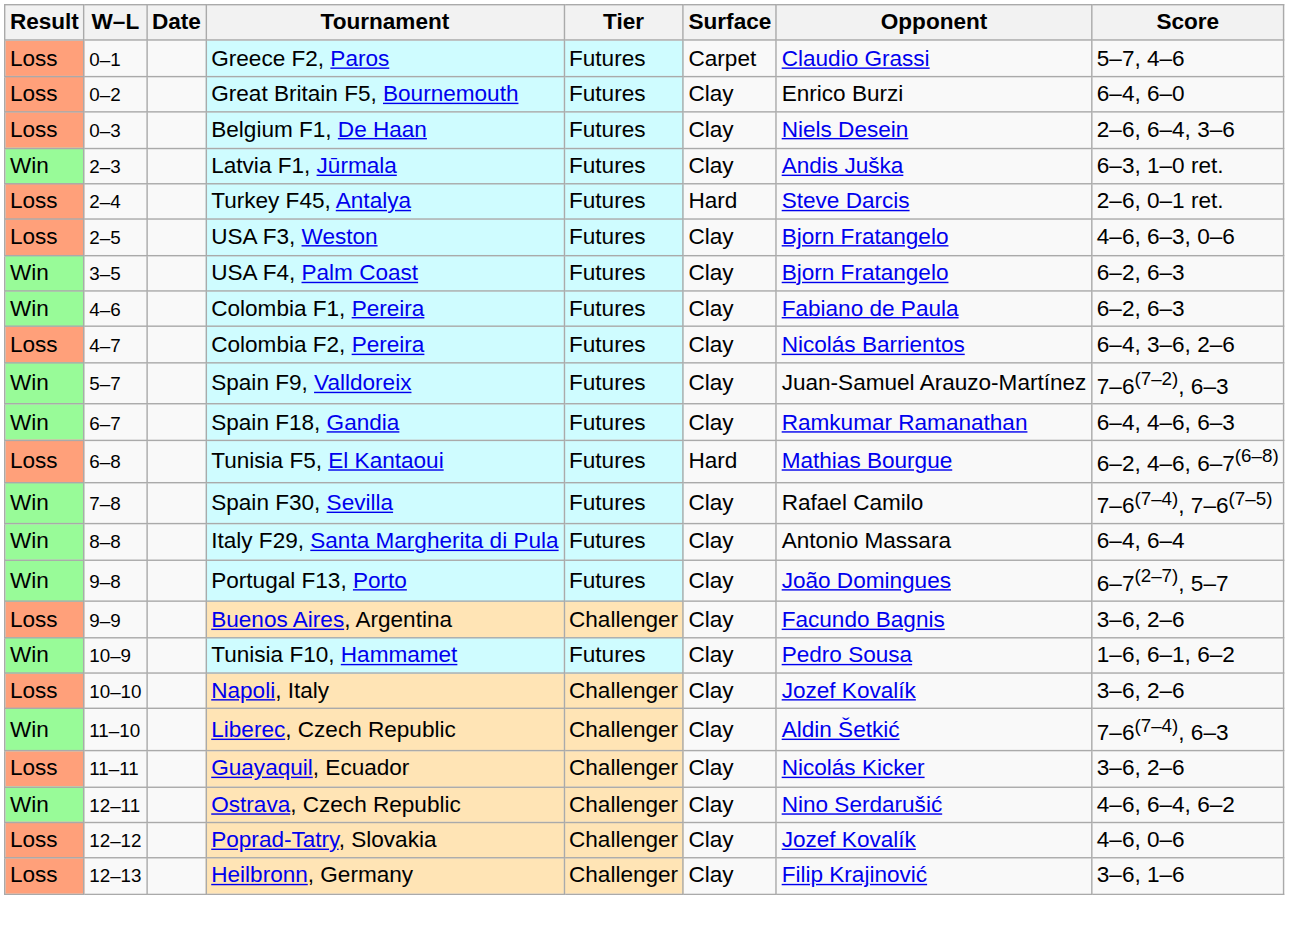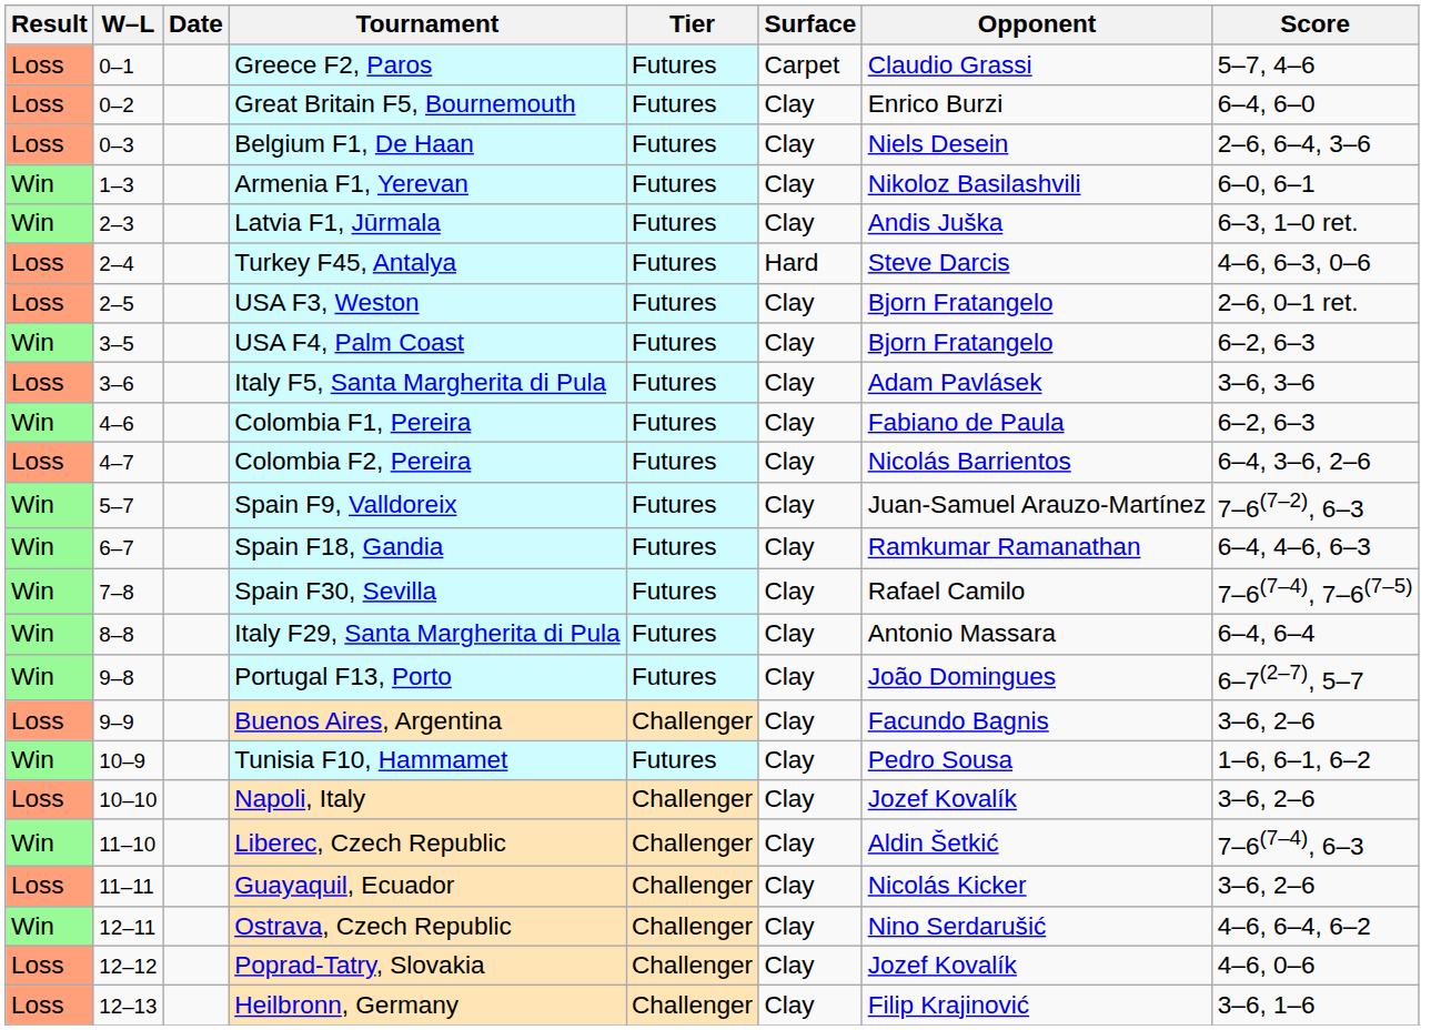 <table class="sortable wikitable">
 <tr>
 <th>Result</th>
 <th class="unsortable">W–L</th>
 <th>Date</th>
 <th>Tournament</th>
 <th>Tier</th>
 <th>Surface</th>
 <th>Opponent</th>
 <th class="unsortable">Score</th>
 </tr>
 <tr>
 <td bgcolor=FFA07A>Loss</td>
 <td><small>0–1</small></td>
 <td></td>
 <td style="background:#cffcff;">Greece F2, <a href='#'>Paros</a></td>
 <td style="background:#cffcff;">Futures</td>
 <td>Carpet</td>
 <td> <a href='#'>Claudio Grassi</a></td>
 <td>5–7, 4–6</td>
 </tr>
 <tr>
 <td bgcolor=FFA07A>Loss</td>
 <td><small>0–2</small></td>
 <td></td>
 <td style="background:#cffcff;">Great Britain F5, <a href='#'>Bournemouth</a></td>
 <td style="background:#cffcff;">Futures</td>
 <td>Clay</td>
 <td> Enrico Burzi</td>
 <td>6–4, 6–0</td>
 </tr>
 <tr>
 <td bgcolor=FFA07A>Loss</td>
 <td><small>0–3</small></td>
 <td></td>
 <td style="background:#cffcff;">Belgium F1, <a href='#'>De Haan</a></td>
 <td style="background:#cffcff;">Futures</td>
 <td>Clay</td>
 <td> <a href='#'>Niels Desein</a></td>
 <td>2–6, 6–4, 3–6</td>
 </tr>
 <tr>
 <td bgcolor=98FB98>Win</td>
+<td><small>1–3</small></td>
+<td></td>
+<td style="background:#cffcff;">Armenia F1, <a href='#'>Yerevan</a></td>
+<td style="background:#cffcff;">Futures</td>
+<td>Clay</td>
+<td> <a href='#'>Nikoloz Basilashvili</a></td>
+<td>6–0, 6–1</td>
+</tr>
+<tr>
+<td bgcolor=98FB98>Win</td>
 <td><small>2–3</small></td>
 <td></td>
 <td style="background:#cffcff;">Latvia F1, <a href='#'>Jūrmala</a></td>
 <td style="background:#cffcff;">Futures</td>
 <td>Clay</td>
 <td> <a href='#'>Andis Juška</a></td>
 <td>6–3, 1–0 ret.</td>
 </tr>
 <tr>
 <td bgcolor=FFA07A>Loss</td>
 <td><small>2–4</small></td>
 <td></td>
 <td style="background:#cffcff;">Turkey F45, <a href='#'>Antalya</a></td>
 <td style="background:#cffcff;">Futures</td>
 <td>Hard</td>
 <td> <a href='#'>Steve Darcis</a></td>
-<td>2–6, 0–1 ret.</td>
+<td>4–6, 6–3, 0–6</td>
 </tr>
 <tr>
 <td bgcolor=FFA07A>Loss</td>
 <td><small>2–5</small></td>
 <td></td>
 <td style="background:#cffcff;">USA F3, <a href='#'>Weston</a></td>
 <td style="background:#cffcff;">Futures</td>
 <td>Clay</td>
 <td> <a href='#'>Bjorn Fratangelo</a></td>
-<td>4–6, 6–3, 0–6</td>
+<td>2–6, 0–1 ret.</td>
 </tr>
 <tr>
 <td bgcolor=98FB98>Win</td>
 <td><small>3–5</small></td>
 <td></td>
 <td style="background:#cffcff;">USA F4, <a href='#'>Palm Coast</a></td>
 <td style="background:#cffcff;">Futures</td>
 <td>Clay</td>
 <td> <a href='#'>Bjorn Fratangelo</a></td>
 <td>6–2, 6–3</td>
+</tr>
+<tr>
+<td bgcolor=FFA07A>Loss</td>
+<td><small>3–6</small></td>
+<td></td>
+<td style="background:#cffcff;">Italy F5, <a href='#'>Santa Margherita di Pula</a></td>
+<td style="background:#cffcff;">Futures</td>
+<td>Clay</td>
+<td> <a href='#'>Adam Pavlásek</a></td>
+<td>3–6, 3–6</td>
 </tr>
 <tr>
 <td bgcolor=98FB98>Win</td>
 <td><small>4–6</small></td>
 <td></td>
 <td style="background:#cffcff;">Colombia F1, <a href='#'>Pereira</a></td>
 <td style="background:#cffcff;">Futures</td>
 <td>Clay</td>
 <td> <a href='#'>Fabiano de Paula</a></td>
 <td>6–2, 6–3</td>
 </tr>
 <tr>
 <td bgcolor=FFA07A>Loss</td>
 <td><small>4–7</small></td>
 <td></td>
 <td style="background:#cffcff;">Colombia F2, <a href='#'>Pereira</a></td>
 <td style="background:#cffcff;">Futures</td>
 <td>Clay</td>
 <td> <a href='#'>Nicolás Barrientos</a></td>
 <td>6–4, 3–6, 2–6</td>
 </tr>
 <tr>
 <td bgcolor=98FB98>Win</td>
 <td><small>5–7</small></td>
 <td></td>
 <td style="background:#cffcff;">Spain F9, <a href='#'>Valldoreix</a></td>
 <td style="background:#cffcff;">Futures</td>
 <td>Clay</td>
 <td> Juan-Samuel Arauzo-Martínez</td>
 <td>7–6<sup>(7–2)</sup>, 6–3</td>
 </tr>
 <tr>
 <td bgcolor=98FB98>Win</td>
 <td><small>6–7</small></td>
 <td></td>
 <td style="background:#cffcff;">Spain F18, <a href='#'>Gandia</a></td>
 <td style="background:#cffcff;">Futures</td>
 <td>Clay</td>
 <td> <a href='#'>Ramkumar Ramanathan</a></td>
 <td>6–4, 4–6, 6–3</td>
-</tr>
-<tr>
-<td bgcolor=FFA07A>Loss</td>
-<td><small>6–8</small></td>
-<td></td>
-<td style="background:#cffcff;">Tunisia F5, <a href='#'>El Kantaoui</a></td>
-<td style="background:#cffcff;">Futures</td>
-<td>Hard</td>
-<td> <a href='#'>Mathias Bourgue</a></td>
-<td>6–2, 4–6, 6–7<sup>(6–8)</sup></td>
 </tr>
 <tr>
 <td bgcolor=98FB98>Win</td>
 <td><small>7–8</small></td>
 <td></td>
 <td style="background:#cffcff;">Spain F30, <a href='#'>Sevilla</a></td>
 <td style="background:#cffcff;">Futures</td>
 <td>Clay</td>
 <td> Rafael Camilo</td>
 <td>7–6<sup>(7–4)</sup>, 7–6<sup>(7–5)</sup></td>
 </tr>
 <tr>
 <td bgcolor=98FB98>Win</td>
 <td><small>8–8</small></td>
 <td></td>
 <td style="background:#cffcff;">Italy F29, <a href='#'>Santa Margherita di Pula</a></td>
 <td style="background:#cffcff;">Futures</td>
 <td>Clay</td>
 <td> Antonio Massara</td>
 <td>6–4, 6–4</td>
 </tr>
 <tr>
 <td bgcolor=98FB98>Win</td>
 <td><small>9–8</small></td>
 <td></td>
 <td style="background:#cffcff;">Portugal F13, <a href='#'>Porto</a></td>
 <td style="background:#cffcff;">Futures</td>
 <td>Clay</td>
 <td> <a href='#'>João Domingues</a></td>
 <td>6–7<sup>(2–7)</sup>, 5–7</td>
 </tr>
 <tr>
 <td bgcolor=FFA07A>Loss</td>
 <td><small>9–9</small></td>
 <td><a href='#'></a></td>
 <td style="background:moccasin;"><a href='#'>Buenos Aires</a>, Argentina</td>
 <td style="background:moccasin;">Challenger</td>
 <td>Clay</td>
 <td> <a href='#'>Facundo Bagnis</a></td>
 <td>3–6, 2–6</td>
 </tr>
 <tr>
 <td bgcolor=98FB98>Win</td>
 <td><small>10–9</small></td>
 <td></td>
 <td style="background:#cffcff;">Tunisia F10, <a href='#'>Hammamet</a></td>
 <td style="background:#cffcff;">Futures</td>
 <td>Clay</td>
 <td> <a href='#'>Pedro Sousa</a></td>
 <td>1–6, 6–1, 6–2</td>
 </tr>
 <tr>
 <td bgcolor=FFA07A>Loss</td>
 <td><small>10–10</small></td>
 <td><a href='#'></a></td>
 <td style="background:moccasin;"><a href='#'>Napoli</a>, Italy</td>
 <td style="background:moccasin;">Challenger</td>
 <td>Clay</td>
 <td> <a href='#'>Jozef Kovalík</a></td>
 <td>3–6, 2–6</td>
 </tr>
 <tr>
 <td bgcolor=98FB98>Win</td>
 <td><small>11–10</small></td>
 <td><a href='#'></a></td>
 <td style="background:moccasin;"><a href='#'>Liberec</a>, Czech Republic</td>
 <td style="background:moccasin;">Challenger</td>
 <td>Clay</td>
 <td> <a href='#'>Aldin Šetkić</a></td>
 <td>7–6<sup>(7–4)</sup>, 6–3</td>
 </tr>
 <tr>
 <td bgcolor=FFA07A>Loss</td>
 <td><small>11–11</small></td>
 <td><a href='#'></a></td>
 <td style="background:moccasin;"><a href='#'>Guayaquil</a>, Ecuador</td>
 <td style="background:moccasin;">Challenger</td>
 <td>Clay</td>
 <td> <a href='#'>Nicolás Kicker</a></td>
 <td>3–6, 2–6</td>
 </tr>
 <tr>
 <td bgcolor=98FB98>Win</td>
 <td><small>12–11</small></td>
 <td><a href='#'></a></td>
 <td style="background:moccasin;"><a href='#'>Ostrava</a>, Czech Republic</td>
 <td style="background:moccasin;">Challenger</td>
 <td>Clay</td>
 <td> <a href='#'>Nino Serdarušić</a></td>
 <td>4–6, 6–4, 6–2</td>
 </tr>
 <tr>
 <td bgcolor=FFA07A>Loss</td>
 <td><small>12–12</small></td>
 <td><a href='#'></a></td>
 <td style="background:moccasin;"><a href='#'>Poprad-Tatry</a>, Slovakia</td>
 <td style="background:moccasin;">Challenger</td>
 <td>Clay</td>
 <td> <a href='#'>Jozef Kovalík</a></td>
 <td>4–6, 0–6</td>
 </tr>
 <tr>
 <td bgcolor=FFA07A>Loss</td>
 <td><small>12–13</small></td>
 <td><a href='#'></a></td>
 <td style="background:moccasin;"><a href='#'>Heilbronn</a>, Germany</td>
 <td style="background:moccasin;">Challenger</td>
 <td>Clay</td>
 <td> <a href='#'>Filip Krajinović</a></td>
 <td>3–6, 1–6</td>
 </tr>
 </table>
